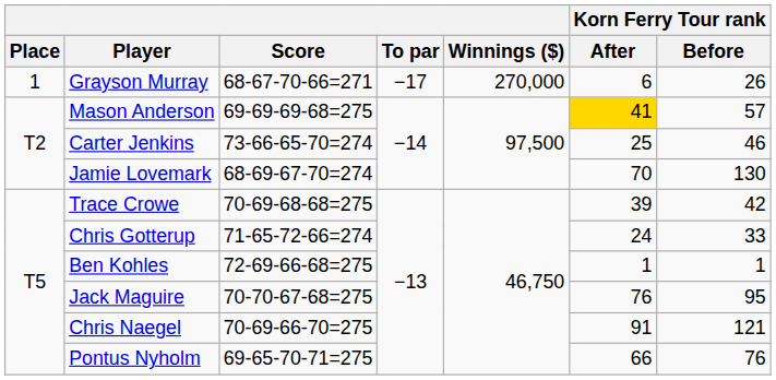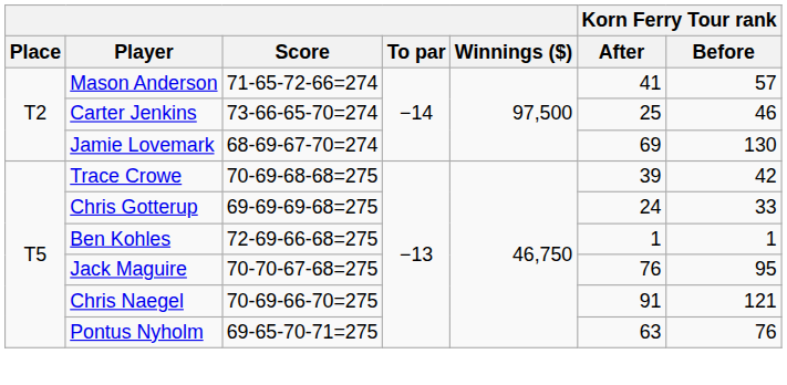 <table class=wikitable>
 <tr>
 <th colspan=5></th>
 <th colspan=2>Korn Ferry Tour rank</th>
 </tr>
 <tr>
 <th>Place</th>
 <th>Player</th>
 <th>Score</th>
 <th>To par</th>
 <th>Winnings ($)</th>
 <th>After</th>
 <th>Before</th>
 </tr>
 <tr>
-<td align=center>1</td>
-<td> <a href='#'>Grayson Murray</a></td>
-<td>68-67-70-66=271</td>
-<td align=center>−17</td>
-<td align=right>270,000</td>
-<td align=right>6</td>
-<td align=right>26</td>
-</tr>
-<tr>
 <td rowspan=3 align=center>T2</td>
 <td> <a href='#'>Mason Anderson</a></td>
-<td>69-69-69-68=275</td>
+<td>71-65-72-66=274</td>
 <td rowspan=3 align=center>−14</td>
 <td rowspan=3 align=right>97,500</td>
-<td align=right style="background: gold;">41</td>
+<td align=right>41</td>
 <td align=right>57</td>
 </tr>
 <tr>
 <td> <a href='#'>Carter Jenkins</a></td>
 <td>73-66-65-70=274</td>
 <td align=right>25</td>
 <td align=right>46</td>
 </tr>
 <tr>
 <td> <a href='#'>Jamie Lovemark</a></td>
 <td>68-69-67-70=274</td>
-<td align=right>70</td>
+<td align=right>69</td>
 <td align=right>130</td>
 </tr>
 <tr>
 <td rowspan=6 align=center>T5</td>
 <td> <a href='#'>Trace Crowe</a></td>
 <td>70-69-68-68=275</td>
 <td rowspan=6 align=center>−13</td>
 <td rowspan=6 align=right>46,750</td>
 <td align=right>39</td>
 <td align=right>42</td>
 </tr>
 <tr>
 <td> <a href='#'>Chris Gotterup</a></td>
-<td>71-65-72-66=274</td>
+<td>69-69-69-68=275</td>
 <td align=right>24</td>
 <td align=right>33</td>
 </tr>
 <tr>
 <td> <a href='#'>Ben Kohles</a></td>
 <td>72-69-66-68=275</td>
 <td align=right>1</td>
 <td align=right>1</td>
 </tr>
 <tr>
 <td> <a href='#'>Jack Maguire</a></td>
 <td>70-70-67-68=275</td>
 <td align=right>76</td>
 <td align=right>95</td>
 </tr>
 <tr>
 <td> <a href='#'>Chris Naegel</a></td>
 <td>70-69-66-70=275</td>
 <td align=right>91</td>
 <td align=right>121</td>
 </tr>
 <tr>
 <td> <a href='#'>Pontus Nyholm</a></td>
 <td>69-65-70-71=275</td>
-<td align=right>66</td>
+<td align=right>63</td>
 <td align=right>76</td>
 </tr>
 </table>
